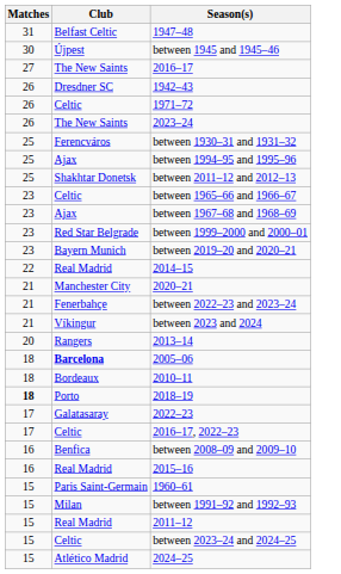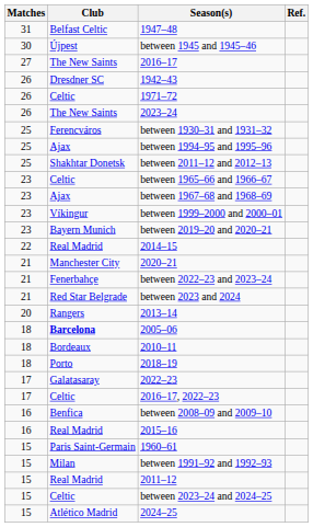 <table class="wikitable sortable" style="text-align:left">
 <tr>
 <th>Matches</th>
 <th>Club</th>
 <th>Season(s)</th>
+<th>Ref.</th>
 </tr>
 <tr>
 <td style="text-align:center;">31</td>
 <td> <a href='#'>Belfast Celtic</a></td>
 <td><a href='#'>1947–48</a></td>
+<td></td>
 </tr>
 <tr>
 <td style="text-align:center;">30</td>
 <td> <a href='#'>Újpest</a></td>
 <td>between <a href='#'>1945</a> and <a href='#'>1945–46</a></td>
+<td></td>
 </tr>
 <tr>
 <td style="text-align:center;">27</td>
 <td> <a href='#'>The New Saints</a></td>
 <td><a href='#'>2016–17</a></td>
+<td></td>
 </tr>
 <tr>
 <td style="text-align:center;">26</td>
 <td> <a href='#'>Dresdner SC</a></td>
 <td><a href='#'>1942–43</a></td>
+<td></td>
 </tr>
 <tr>
 <td style="text-align:center;">26</td>
 <td> <a href='#'>Celtic</a></td>
 <td><a href='#'>1971–72</a></td>
+<td></td>
 </tr>
 <tr>
 <td style="text-align:center;">26</td>
 <td> <a href='#'>The New Saints</a></td>
 <td><a href='#'>2023–24</a></td>
+<td></td>
 </tr>
 <tr>
 <td style="text-align:center;">25</td>
 <td> <a href='#'>Ferencváros</a></td>
 <td>between <a href='#'>1930–31</a> and <a href='#'>1931–32</a></td>
+<td></td>
 </tr>
 <tr>
 <td style="text-align:center;">25</td>
 <td> <a href='#'>Ajax</a></td>
 <td>between <a href='#'>1994–95</a> and <a href='#'>1995–96</a></td>
+<td></td>
 </tr>
 <tr>
 <td style="text-align:center;">25</td>
 <td> <a href='#'>Shakhtar Donetsk</a></td>
 <td>between <a href='#'>2011–12</a> and <a href='#'>2012–13</a></td>
+<td></td>
 </tr>
 <tr>
 <td style="text-align:center;">23</td>
 <td> <a href='#'>Celtic</a></td>
 <td>between <a href='#'>1965–66</a> and <a href='#'>1966–67</a></td>
+<td></td>
 </tr>
 <tr>
 <td style="text-align:center;">23</td>
 <td> <a href='#'>Ajax</a></td>
 <td>between <a href='#'>1967–68</a> and <a href='#'>1968–69</a></td>
+<td></td>
 </tr>
 <tr>
 <td style="text-align:center;">23</td>
-<td> <a href='#'>Red Star Belgrade</a></td>
+<td> <a href='#'>Víkingur</a></td>
 <td>between <a href='#'>1999–2000</a> and <a href='#'>2000–01</a></td>
+<td></td>
 </tr>
 <tr>
 <td style="text-align:center;">23</td>
 <td> <a href='#'>Bayern Munich</a></td>
 <td>between <a href='#'>2019–20</a> and <a href='#'>2020–21</a></td>
+<td></td>
 </tr>
 <tr>
 <td style="text-align:center;">22</td>
 <td> <a href='#'>Real Madrid</a></td>
 <td><a href='#'>2014–15</a></td>
+<td></td>
 </tr>
 <tr>
 <td style="text-align:center;">21</td>
 <td> <a href='#'>Manchester City</a></td>
 <td><a href='#'>2020–21</a></td>
+<td></td>
 </tr>
 <tr>
 <td style="text-align:center;">21</td>
 <td> <a href='#'>Fenerbahçe</a></td>
 <td>between <a href='#'>2022–23</a> and <a href='#'>2023–24</a></td>
+<td></td>
 </tr>
 <tr>
 <td style="text-align:center;">21</td>
-<td> <a href='#'>Víkingur</a></td>
+<td> <a href='#'>Red Star Belgrade</a></td>
 <td>between <a href='#'>2023</a> and <a href='#'>2024</a></td>
+<td></td>
 </tr>
 <tr>
 <td style="text-align:center;">20</td>
 <td> <a href='#'>Rangers</a></td>
 <td><a href='#'>2013–14</a></td>
+<td></td>
 </tr>
 <tr>
 <td style="text-align:center;">18</td>
 <td><strong> <a href='#'>Barcelona</a></strong></td>
 <td><a href='#'>2005–06</a></td>
+<td></td>
 </tr>
 <tr>
 <td style="text-align:center;">18</td>
 <td> <a href='#'>Bordeaux</a></td>
 <td><a href='#'>2010–11</a></td>
+<td></td>
 </tr>
 <tr>
-<td style="text-align:center;"><strong>18</strong></td>
+<td style="text-align:center;">18</td>
 <td> <a href='#'>Porto</a></td>
 <td><a href='#'>2018–19</a></td>
+<td></td>
 </tr>
 <tr>
 <td style="text-align:center;">17</td>
 <td> <a href='#'>Galatasaray</a></td>
 <td><a href='#'>2022–23</a></td>
+<td></td>
 </tr>
 <tr>
 <td style="text-align:center;">17</td>
 <td> <a href='#'>Celtic</a></td>
 <td><a href='#'>2016–17</a>, <a href='#'>2022–23</a></td>
+<td></td>
 </tr>
 <tr>
 <td style="text-align:center;">16</td>
 <td> <a href='#'>Benfica</a></td>
 <td>between <a href='#'>2008–09</a> and <a href='#'>2009–10</a></td>
+<td></td>
 </tr>
 <tr>
 <td style="text-align:center;">16</td>
 <td> <a href='#'>Real Madrid</a></td>
 <td><a href='#'>2015–16</a></td>
+<td></td>
 </tr>
 <tr>
 <td style="text-align:center;">15</td>
 <td> <a href='#'>Paris Saint-Germain</a></td>
 <td><a href='#'>1960–61</a></td>
+<td></td>
 </tr>
 <tr>
 <td style="text-align:center;">15</td>
 <td> <a href='#'>Milan</a></td>
 <td>between <a href='#'>1991–92</a> and <a href='#'>1992–93</a></td>
+<td></td>
 </tr>
 <tr>
 <td style="text-align:center;">15</td>
 <td> <a href='#'>Real Madrid</a></td>
 <td><a href='#'>2011–12</a></td>
+<td></td>
 </tr>
 <tr>
 <td style="text-align:center;">15</td>
 <td> <a href='#'>Celtic</a></td>
 <td>between <a href='#'>2023–24</a> and <a href='#'>2024–25</a></td>
+<td></td>
 </tr>
 <tr>
 <td style="text-align:center;">15</td>
 <td> <a href='#'>Atlético Madrid</a></td>
 <td><a href='#'>2024–25</a></td>
+<td></td>
 </tr>
 </table>
